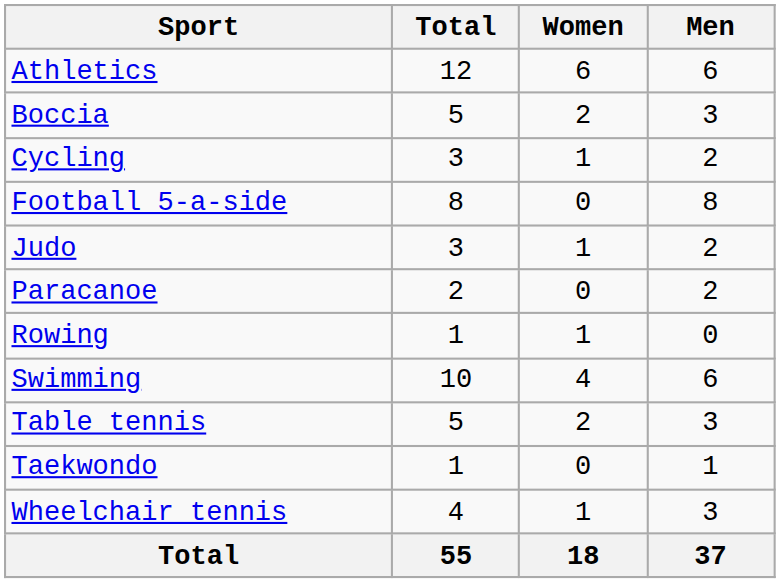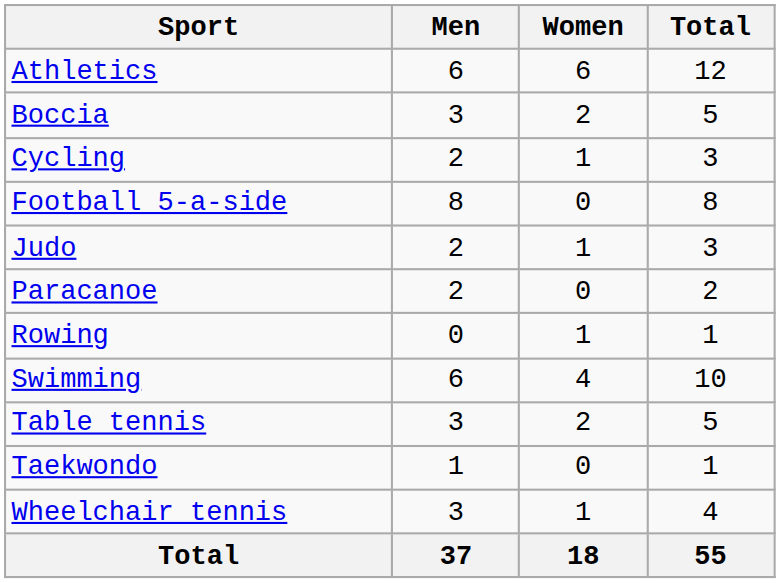 <table class="wikitable sortable" style="text-align:center;">
 <tr>
 <th width=180>Sport</th>
+<th width=55>Men</th>
+<th width=55>Women</th>
 <th width=55>Total</th>
-<th width=55>Women</th>
-<th width=55>Men</th>
 </tr>
 <tr>
 <td align=left><a href='#'>Athletics</a></td>
-<td>12</td>
 <td>6</td>
 <td>6</td>
+<td>12</td>
 </tr>
 <tr>
 <td align=left><a href='#'>Boccia</a></td>
+<td>3</td>
+<td>2</td>
 <td>5</td>
-<td>2</td>
-<td>3</td>
 </tr>
 <tr>
 <td align=left><a href='#'>Cycling</a></td>
+<td>2</td>
+<td>1</td>
 <td>3</td>
-<td>1</td>
-<td>2</td>
 </tr>
 <tr>
 <td align=left><a href='#'>Football 5-a-side</a></td>
 <td>8</td>
 <td>0</td>
 <td>8</td>
 </tr>
 <tr>
 <td align=left><a href='#'>Judo</a></td>
+<td>2</td>
+<td>1</td>
 <td>3</td>
-<td>1</td>
-<td>2</td>
 </tr>
 <tr>
 <td align=left><a href='#'>Paracanoe</a></td>
 <td>2</td>
 <td>0</td>
 <td>2</td>
 </tr>
 <tr>
 <td align=left><a href='#'>Rowing</a></td>
+<td>0</td>
 <td>1</td>
 <td>1</td>
-<td>0</td>
 </tr>
 <tr>
 <td align=left><a href='#'>Swimming</a></td>
+<td>6</td>
+<td>4</td>
 <td>10</td>
-<td>4</td>
-<td>6</td>
 </tr>
 <tr>
 <td align=left><a href='#'>Table tennis</a></td>
+<td>3</td>
+<td>2</td>
 <td>5</td>
-<td>2</td>
-<td>3</td>
 </tr>
 <tr>
 <td align=left><a href='#'>Taekwondo</a></td>
 <td>1</td>
 <td>0</td>
 <td>1</td>
 </tr>
 <tr>
 <td align=left><a href='#'>Wheelchair tennis</a></td>
+<td>3</td>
+<td>1</td>
 <td>4</td>
-<td>1</td>
-<td>3</td>
 </tr>
 <tr>
 <th>Total</th>
+<th>37</th>
+<th>18</th>
 <th>55</th>
-<th>18</th>
-<th>37</th>
 </tr>
 </table>
